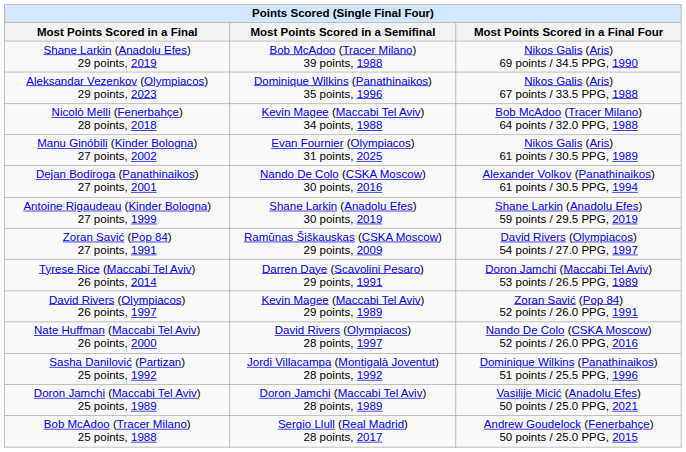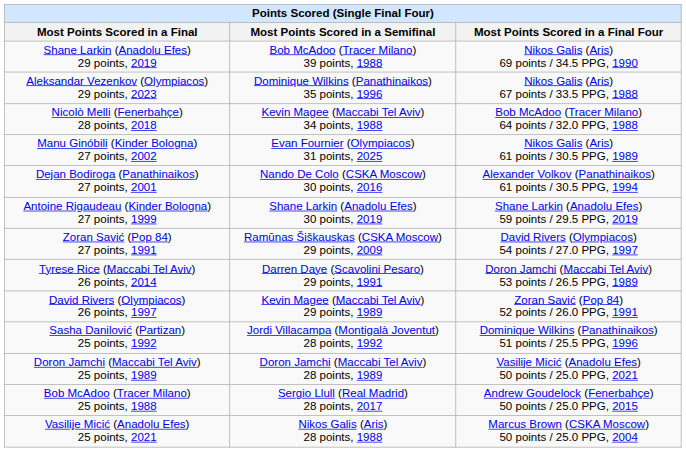 <table class="wikitable" style="text-align: center">
 <tr>
 <td colspan=3 bgcolor="#D0E7FF"><strong>Points Scored (Single Final Four)</strong></td>
 </tr>
 <tr>
 <th width=30%>Most Points Scored in a Final</th>
 <th width=30%>Most Points Scored in a Semifinal</th>
 <th width=30%>Most Points Scored in a Final Four</th>
 </tr>
 <tr>
 <td> <a href='#'>Shane Larkin</a> (<a href='#'>Anadolu Efes</a>)<br>29 points, <a href='#'>2019</a></td>
 <td> <a href='#'>Bob McAdoo</a> (<a href='#'>Tracer Milano</a>)<br>39 points, <a href='#'>1988</a></td>
 <td> <a href='#'>Nikos Galis</a> (<a href='#'>Aris</a>)<br>69 points / 34.5 PPG, <a href='#'>1990</a></td>
 </tr>
 <tr>
 <td> <a href='#'>Aleksandar Vezenkov</a> (<a href='#'>Olympiacos</a>)<br>29 points, <a href='#'>2023</a></td>
 <td> <a href='#'>Dominique Wilkins</a> (<a href='#'>Panathinaikos</a>)<br>35 points, <a href='#'>1996</a></td>
 <td> <a href='#'>Nikos Galis</a> (<a href='#'>Aris</a>)<br>67 points / 33.5 PPG, <a href='#'>1988</a></td>
 </tr>
 <tr>
 <td> <a href='#'>Nicolò Melli</a> (<a href='#'>Fenerbahçe</a>)<br>28 points, <a href='#'>2018</a></td>
 <td> <a href='#'>Kevin Magee</a> (<a href='#'>Maccabi Tel Aviv</a>)<br>34 points, <a href='#'>1988</a></td>
 <td> <a href='#'>Bob McAdoo</a> (<a href='#'>Tracer Milano</a>)<br>64 points / 32.0 PPG, <a href='#'>1988</a></td>
 </tr>
 <tr>
 <td> <a href='#'>Manu Ginóbili</a> (<a href='#'>Kinder Bologna</a>)<br>27 points, <a href='#'>2002</a></td>
 <td> <a href='#'>Evan Fournier</a> (<a href='#'>Olympiacos</a>)<br>31 points, <a href='#'>2025</a></td>
 <td> <a href='#'>Nikos Galis</a> (<a href='#'>Aris</a>)<br>61 points / 30.5 PPG, <a href='#'>1989</a></td>
 </tr>
 <tr>
 <td> <a href='#'>Dejan Bodiroga</a> (<a href='#'>Panathinaikos</a>)<br>27 points, <a href='#'>2001</a></td>
 <td> <a href='#'>Nando De Colo</a> (<a href='#'>CSKA Moscow</a>)<br>30 points, <a href='#'>2016</a></td>
 <td> <a href='#'>Alexander Volkov</a> (<a href='#'>Panathinaikos</a>)<br>61 points / 30.5 PPG, <a href='#'>1994</a></td>
 </tr>
 <tr>
 <td> <a href='#'>Antoine Rigaudeau</a> (<a href='#'>Kinder Bologna</a>)<br>27 points, <a href='#'>1999</a></td>
 <td> <a href='#'>Shane Larkin</a> (<a href='#'>Anadolu Efes</a>)<br>30 points, <a href='#'>2019</a></td>
 <td> <a href='#'>Shane Larkin</a> (<a href='#'>Anadolu Efes</a>)<br>59 points / 29.5 PPG, <a href='#'>2019</a></td>
 </tr>
 <tr>
 <td> <a href='#'>Zoran Savić</a> (<a href='#'>Pop 84</a>)<br>27 points, <a href='#'>1991</a></td>
 <td> <a href='#'>Ramūnas Šiškauskas</a> (<a href='#'>CSKA Moscow</a>)<br>29 points, <a href='#'>2009</a></td>
 <td> <a href='#'>David Rivers</a> (<a href='#'>Olympiacos</a>)<br>54 points / 27.0 PPG, <a href='#'>1997</a></td>
 </tr>
 <tr>
 <td> <a href='#'>Tyrese Rice</a> (<a href='#'>Maccabi Tel Aviv</a>)<br>26 points, <a href='#'>2014</a></td>
 <td> <a href='#'>Darren Daye</a> (<a href='#'>Scavolini Pesaro</a>)<br>29 points, <a href='#'>1991</a></td>
 <td> <a href='#'>Doron Jamchi</a> (<a href='#'>Maccabi Tel Aviv</a>)<br>53 points / 26.5 PPG, <a href='#'>1989</a></td>
 </tr>
 <tr>
 <td> <a href='#'>David Rivers</a> (<a href='#'>Olympiacos</a>)<br>26 points, <a href='#'>1997</a></td>
 <td> <a href='#'>Kevin Magee</a> (<a href='#'>Maccabi Tel Aviv</a>)<br>29 points, <a href='#'>1989</a></td>
 <td> <a href='#'>Zoran Savić</a> (<a href='#'>Pop 84</a>)<br>52 points / 26.0 PPG, <a href='#'>1991</a></td>
 </tr>
 <tr>
-<td> <a href='#'>Nate Huffman</a> (<a href='#'>Maccabi Tel Aviv</a>)<br>26 points, <a href='#'>2000</a></td>
-<td> <a href='#'>David Rivers</a> (<a href='#'>Olympiacos</a>)<br>28 points, <a href='#'>1997</a></td>
-<td> <a href='#'>Nando De Colo</a> (<a href='#'>CSKA Moscow</a>)<br>52 points / 26.0 PPG, <a href='#'>2016</a></td>
-</tr>
-<tr>
 <td> <a href='#'>Sasha Danilović</a> (<a href='#'>Partizan</a>)<br>25 points, <a href='#'>1992</a></td>
 <td> <a href='#'>Jordi Villacampa</a> (<a href='#'>Montigalà Joventut</a>)<br>28 points, <a href='#'>1992</a></td>
 <td> <a href='#'>Dominique Wilkins</a> (<a href='#'>Panathinaikos</a>)<br>51 points / 25.5 PPG, <a href='#'>1996</a></td>
 </tr>
 <tr>
 <td> <a href='#'>Doron Jamchi</a> (<a href='#'>Maccabi Tel Aviv</a>)<br>25 points, <a href='#'>1989</a></td>
 <td> <a href='#'>Doron Jamchi</a> (<a href='#'>Maccabi Tel Aviv</a>)<br>28 points, <a href='#'>1989</a></td>
 <td> <a href='#'>Vasilije Micić</a> (<a href='#'>Anadolu Efes</a>)<br>50 points / 25.0 PPG, <a href='#'>2021</a></td>
 </tr>
 <tr>
 <td> <a href='#'>Bob McAdoo</a> (<a href='#'>Tracer Milano</a>)<br>25 points, <a href='#'>1988</a></td>
 <td> <a href='#'>Sergio Llull</a> (<a href='#'>Real Madrid</a>)<br>28 points, <a href='#'>2017</a></td>
 <td> <a href='#'>Andrew Goudelock</a> (<a href='#'>Fenerbahçe</a>)<br>50 points / 25.0 PPG, <a href='#'>2015</a></td>
 </tr>
+<tr>
+<td> <a href='#'>Vasilije Micić</a> (<a href='#'>Anadolu Efes</a>)<br>25 points, <a href='#'>2021</a></td>
+<td> <a href='#'>Nikos Galis</a> (<a href='#'>Aris</a>)<br>28 points, <a href='#'>1988</a></td>
+<td> <a href='#'>Marcus Brown</a> (<a href='#'>CSKA Moscow</a>)<br>50 points / 25.0 PPG, <a href='#'>2004</a></td>
+</tr>
 </table>
